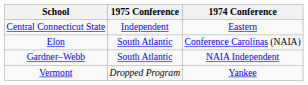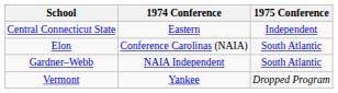 <table class="wikitable sortable">
 <tr>
 <th>School</th>
+<th>1974 Conference</th>
 <th>1975 Conference</th>
-<th>1974 Conference</th>
 </tr>
 <tr style="text-align:center;">
 <td><a href='#'>Central Connecticut State</a></td>
+<td><a href='#'>Eastern</a></td>
 <td><a href='#'>Independent</a></td>
-<td><a href='#'>Eastern</a></td>
 </tr>
 <tr style="text-align:center;">
 <td><a href='#'>Elon</a></td>
+<td><a href='#'>Conference Carolinas</a> (NAIA)</td>
 <td><a href='#'>South Atlantic</a></td>
-<td><a href='#'>Conference Carolinas</a> (NAIA)</td>
 </tr>
 <tr style="text-align:center;">
 <td><a href='#'>Gardner–Webb</a></td>
+<td><a href='#'>NAIA Independent</a></td>
 <td><a href='#'>South Atlantic</a></td>
-<td><a href='#'>NAIA Independent</a></td>
 </tr>
 <tr style="text-align:center;">
 <td><a href='#'>Vermont</a></td>
+<td><a href='#'>Yankee</a></td>
 <td><em>Dropped Program</em></td>
-<td><a href='#'>Yankee</a></td>
 </tr>
 </table>
